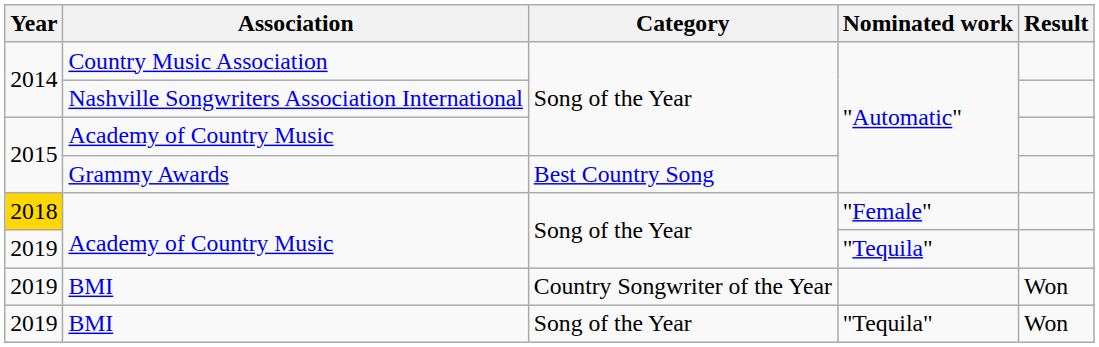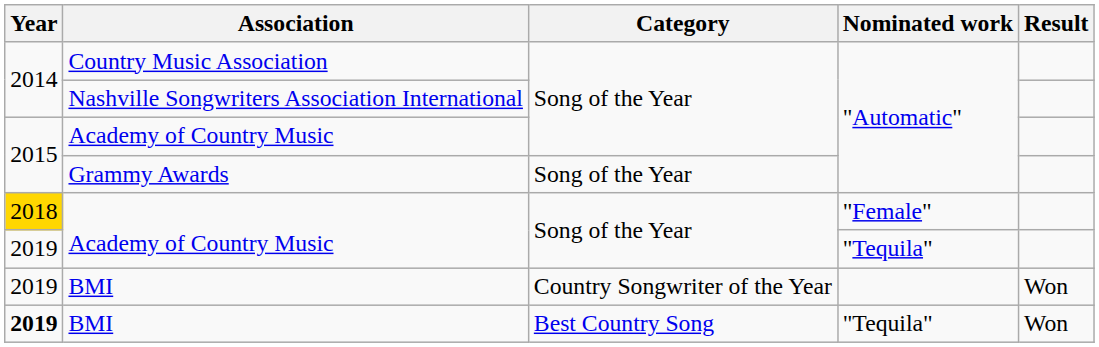 <table class="wikitable">
 <tr>
 <th>Year</th>
 <th>Association</th>
 <th>Category</th>
 <th>Nominated work</th>
 <th>Result</th>
 </tr>
 <tr>
 <td rowspan="2">2014</td>
 <td><a href='#'>Country Music Association</a></td>
 <td rowspan=3>Song of the Year</td>
 <td rowspan=4>"<a href='#'>Automatic</a>"</td>
 <td></td>
 </tr>
 <tr>
 <td><a href='#'>Nashville Songwriters Association International</a></td>
 <td></td>
 </tr>
 <tr>
 <td rowspan="2">2015</td>
 <td><a href='#'>Academy of Country Music</a></td>
 <td></td>
 </tr>
 <tr>
 <td><a href='#'>Grammy Awards</a></td>
-<td><a href='#'>Best Country Song</a></td>
+<td>Song of the Year</td>
 <td></td>
 </tr>
 <tr>
 <td style="background: gold;">2018</td>
 <td rowspan=2><br><a href='#'>Academy of Country Music</a></td>
 <td rowspan=2>Song of the Year</td>
 <td>"<a href='#'>Female</a>"</td>
 <td></td>
 </tr>
 <tr>
 <td>2019</td>
 <td>"<a href='#'>Tequila</a>"</td>
 <td></td>
 </tr>
 <tr>
 <td>2019</td>
 <td><a href='#'>BMI</a></td>
 <td>Country Songwriter of the Year</td>
 <td></td>
 <td>Won</td>
 </tr>
 <tr>
-<td>2019</td>
+<td><strong>2019</strong></td>
 <td><a href='#'>BMI</a></td>
-<td>Song of the Year</td>
+<td><a href='#'>Best Country Song</a></td>
 <td>"Tequila"</td>
 <td>Won</td>
 </tr>
 </table>
